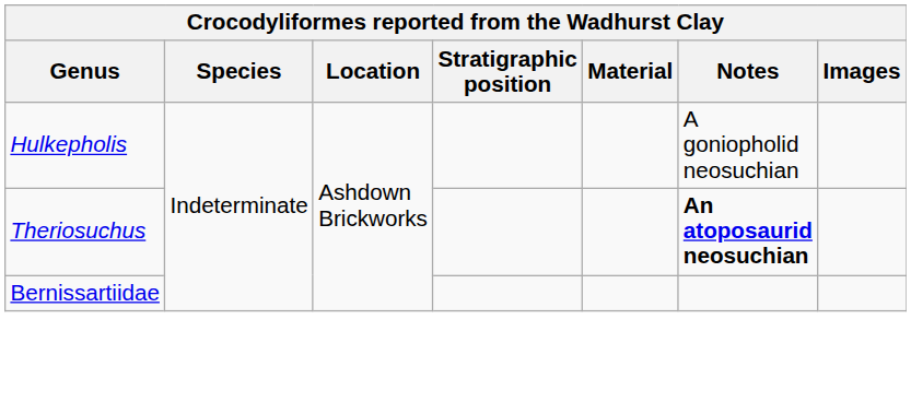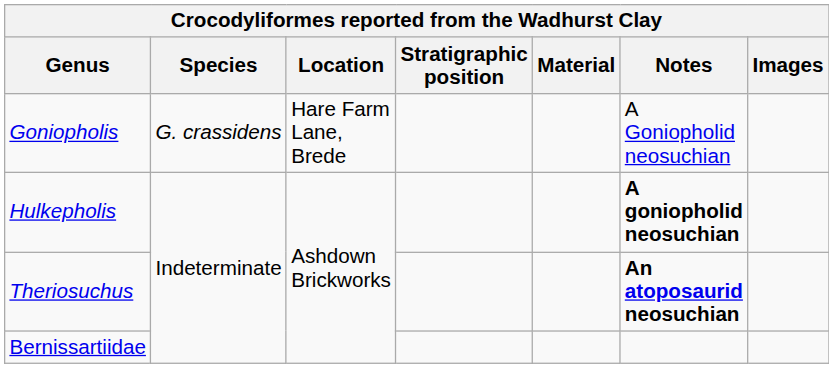 <table class="wikitable" align="center" width="100%">
 <tr>
 <th colspan="7" align="center"><strong>Crocodyliformes reported from the Wadhurst Clay</strong></th>
 </tr>
 <tr>
 <th>Genus</th>
 <th>Species</th>
 <th>Location</th>
 <th>Stratigraphic position</th>
 <th>Material</th>
 <th>Notes</th>
 <th>Images</th>
 </tr>
 <tr>
+<td><em><a href='#'>Goniopholis</a></em></td>
+<td><em>G. crassidens</em></td>
+<td>Hare Farm Lane, Brede</td>
+<td></td>
+<td></td>
+<td>A <a href='#'>Goniopholid</a> <a href='#'>neosuchian</a></td>
+<td></td>
+</tr>
+<tr>
 <td><em><a href='#'>Hulkepholis</a></em></td>
 <td rowspan="3">Indeterminate</td>
 <td rowspan="3">Ashdown Brickworks</td>
 <td></td>
 <td></td>
-<td>A goniopholid neosuchian</td>
+<td><strong>A goniopholid neosuchian</strong></td>
 <td></td>
 </tr>
 <tr>
 <td><em><a href='#'>Theriosuchus</a></em></td>
 <td></td>
 <td></td>
 <td><strong>An <a href='#'>atoposaurid</a> neosuchian</strong></td>
 <td></td>
 </tr>
 <tr>
 <td><a href='#'>Bernissartiidae</a></td>
 <td></td>
 <td></td>
 <td></td>
 <td></td>
 </tr>
 </table>
